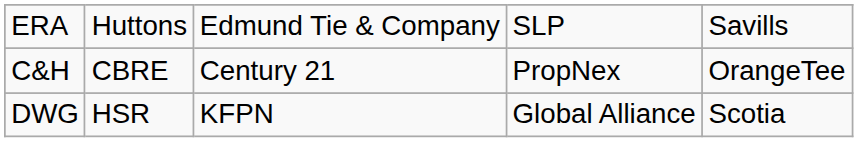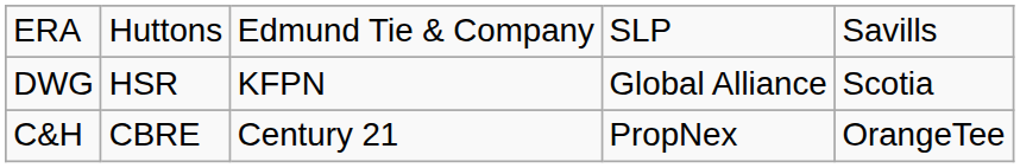 <table class="wikitable">
 <tr>
 <td>ERA</td>
 <td>Huttons</td>
 <td>Edmund Tie & Company</td>
 <td>SLP</td>
 <td>Savills</td>
 </tr>
 <tr>
+<td>DWG</td>
+<td>HSR</td>
+<td>KFPN</td>
+<td>Global Alliance</td>
+<td>Scotia</td>
+</tr>
+<tr>
 <td>C&H</td>
 <td>CBRE</td>
 <td>Century 21</td>
 <td>PropNex</td>
 <td>OrangeTee</td>
 </tr>
-<tr>
-<td>DWG</td>
-<td>HSR</td>
-<td>KFPN</td>
-<td>Global Alliance</td>
-<td>Scotia</td>
-</tr>
 </table>
